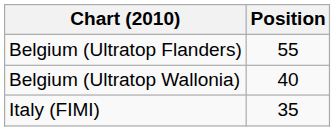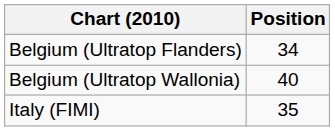 <table class="wikitable sortable">
 <tr>
 <th>Chart (2010)</th>
 <th>Position</th>
 </tr>
 <tr>
 <td>Belgium (Ultratop Flanders)</td>
-<td style="text-align:center;">55</td>
+<td style="text-align:center;">34</td>
 </tr>
 <tr>
 <td>Belgium (Ultratop Wallonia)</td>
 <td style="text-align:center;">40</td>
 </tr>
 <tr>
 <td>Italy (FIMI)</td>
 <td style="text-align:center;">35</td>
 </tr>
 </table>
